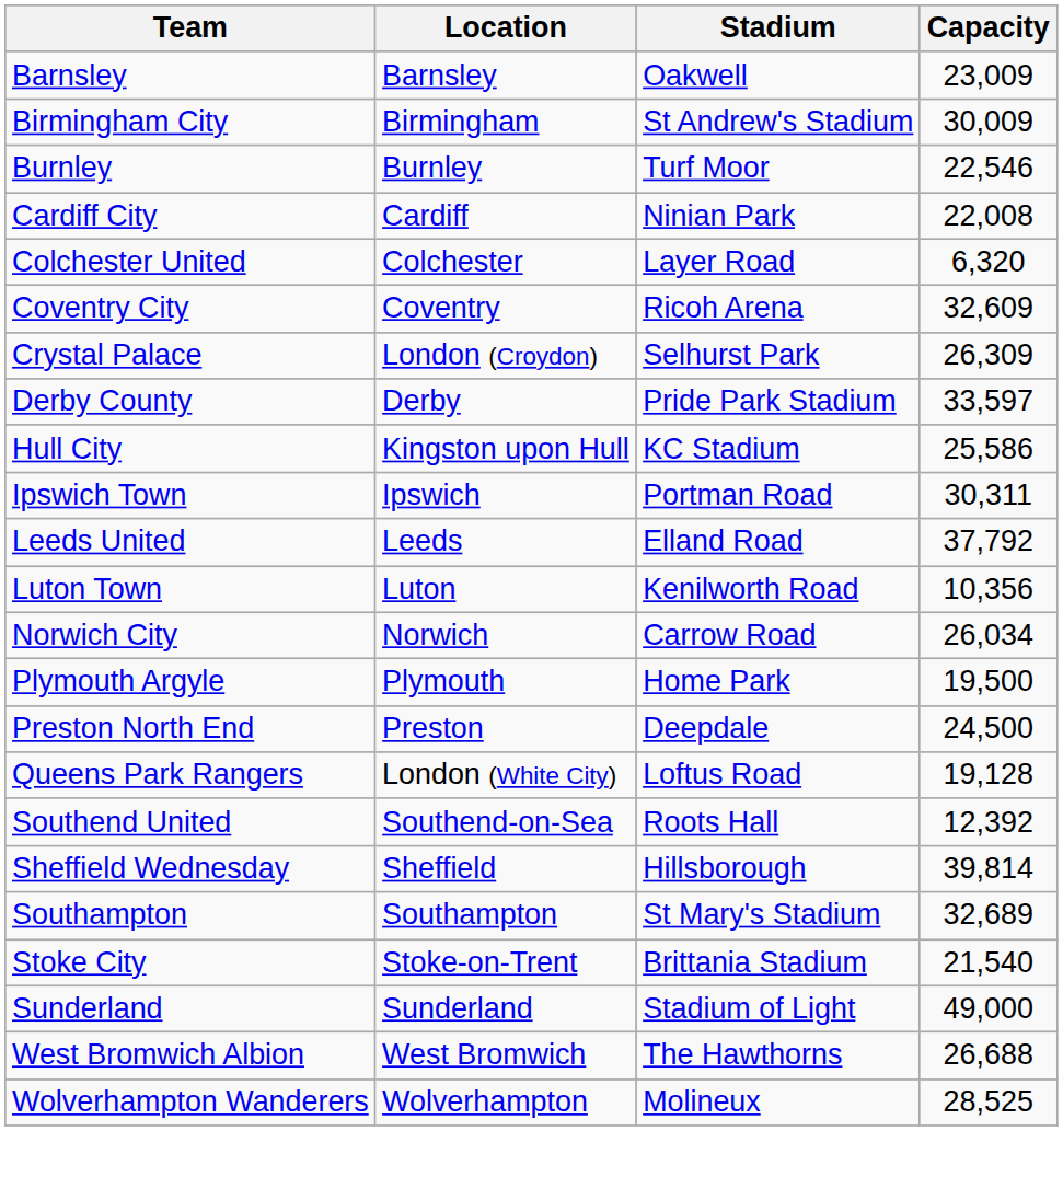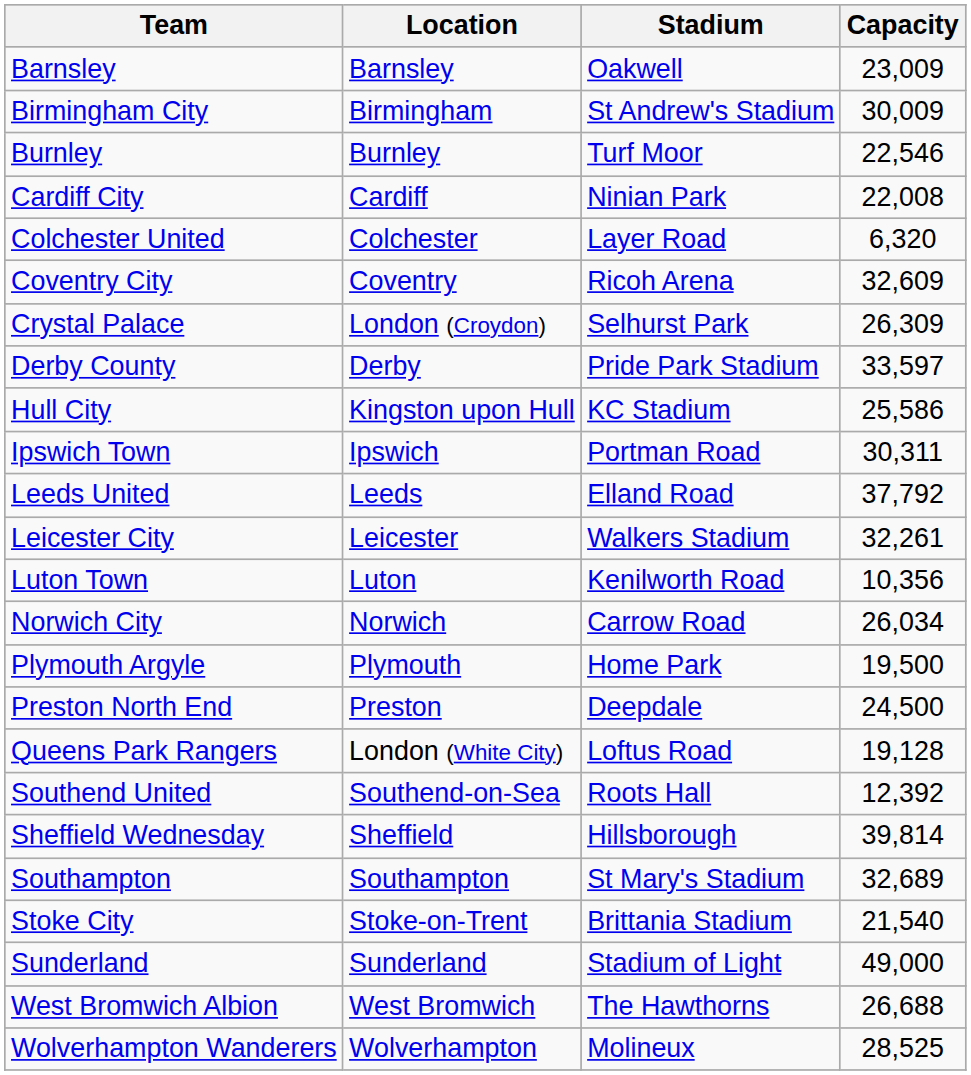 <table class="wikitable sortable">
 <tr>
 <th>Team</th>
 <th>Location</th>
 <th>Stadium</th>
 <th>Capacity</th>
 </tr>
 <tr>
 <td><a href='#'>Barnsley</a></td>
 <td><a href='#'>Barnsley</a></td>
 <td><a href='#'>Oakwell</a></td>
 <td align="center">23,009</td>
 </tr>
 <tr>
 <td><a href='#'>Birmingham City</a></td>
 <td><a href='#'>Birmingham</a></td>
 <td><a href='#'>St Andrew's Stadium</a></td>
 <td align="center">30,009</td>
 </tr>
 <tr>
 <td><a href='#'>Burnley</a></td>
 <td><a href='#'>Burnley</a></td>
 <td><a href='#'>Turf Moor</a></td>
 <td align="center">22,546</td>
 </tr>
 <tr>
 <td><a href='#'>Cardiff City</a></td>
 <td><a href='#'>Cardiff</a></td>
 <td><a href='#'>Ninian Park</a></td>
 <td align="center">22,008</td>
 </tr>
 <tr>
 <td><a href='#'>Colchester United</a></td>
 <td><a href='#'>Colchester</a></td>
 <td><a href='#'>Layer Road</a></td>
 <td align="center">6,320</td>
 </tr>
 <tr>
 <td><a href='#'>Coventry City</a></td>
 <td><a href='#'>Coventry</a></td>
 <td><a href='#'>Ricoh Arena</a></td>
 <td align="center">32,609</td>
 </tr>
 <tr>
 <td><a href='#'>Crystal Palace</a></td>
 <td><a href='#'>London</a> <small>(<a href='#'>Croydon</a>)</small></td>
 <td><a href='#'>Selhurst Park</a></td>
 <td align="center">26,309</td>
 </tr>
 <tr>
 <td><a href='#'>Derby County</a></td>
 <td><a href='#'>Derby</a></td>
 <td><a href='#'>Pride Park Stadium</a></td>
 <td align="center">33,597</td>
 </tr>
 <tr>
 <td><a href='#'>Hull City</a></td>
 <td><a href='#'>Kingston upon Hull</a></td>
 <td><a href='#'>KC Stadium</a></td>
 <td align="center">25,586</td>
 </tr>
 <tr>
 <td><a href='#'>Ipswich Town</a></td>
 <td><a href='#'>Ipswich</a></td>
 <td><a href='#'>Portman Road</a></td>
 <td align="center">30,311</td>
 </tr>
 <tr>
 <td><a href='#'>Leeds United</a></td>
 <td><a href='#'>Leeds</a></td>
 <td><a href='#'>Elland Road</a></td>
 <td align="center">37,792</td>
 </tr>
 <tr>
+<td><a href='#'>Leicester City</a></td>
+<td><a href='#'>Leicester</a></td>
+<td><a href='#'>Walkers Stadium</a></td>
+<td align="center">32,261</td>
+</tr>
+<tr>
 <td><a href='#'>Luton Town</a></td>
 <td><a href='#'>Luton</a></td>
 <td><a href='#'>Kenilworth Road</a></td>
 <td align="center">10,356</td>
 </tr>
 <tr>
 <td><a href='#'>Norwich City</a></td>
 <td><a href='#'>Norwich</a></td>
 <td><a href='#'>Carrow Road</a></td>
 <td align="center">26,034</td>
 </tr>
 <tr>
 <td><a href='#'>Plymouth Argyle</a></td>
 <td><a href='#'>Plymouth</a></td>
 <td><a href='#'>Home Park</a></td>
 <td align="center">19,500</td>
 </tr>
 <tr>
 <td><a href='#'>Preston North End</a></td>
 <td><a href='#'>Preston</a></td>
 <td><a href='#'>Deepdale</a></td>
 <td align="center">24,500</td>
 </tr>
 <tr>
 <td><a href='#'>Queens Park Rangers</a></td>
 <td>London <small>(<a href='#'>White City</a>)</small></td>
 <td><a href='#'>Loftus Road</a></td>
 <td align="center">19,128</td>
 </tr>
 <tr>
 <td><a href='#'>Southend United</a></td>
 <td><a href='#'>Southend-on-Sea</a></td>
 <td><a href='#'>Roots Hall</a></td>
 <td align="center">12,392</td>
 </tr>
 <tr>
 <td><a href='#'>Sheffield Wednesday</a></td>
 <td><a href='#'>Sheffield</a></td>
 <td><a href='#'>Hillsborough</a></td>
 <td align="center">39,814</td>
 </tr>
 <tr>
 <td><a href='#'>Southampton</a></td>
 <td><a href='#'>Southampton</a></td>
 <td><a href='#'>St Mary's Stadium</a></td>
 <td align="center">32,689</td>
 </tr>
 <tr>
 <td><a href='#'>Stoke City</a></td>
 <td><a href='#'>Stoke-on-Trent</a></td>
 <td><a href='#'>Brittania Stadium</a></td>
 <td align="center">21,540</td>
 </tr>
 <tr>
 <td><a href='#'>Sunderland</a></td>
 <td><a href='#'>Sunderland</a></td>
 <td><a href='#'>Stadium of Light</a></td>
 <td align="center">49,000</td>
 </tr>
 <tr>
 <td><a href='#'>West Bromwich Albion</a></td>
 <td><a href='#'>West Bromwich</a></td>
 <td><a href='#'>The Hawthorns</a></td>
 <td align="center">26,688</td>
 </tr>
 <tr>
 <td><a href='#'>Wolverhampton Wanderers</a></td>
 <td><a href='#'>Wolverhampton</a></td>
 <td><a href='#'>Molineux</a></td>
 <td align="center">28,525</td>
 </tr>
 </table>
